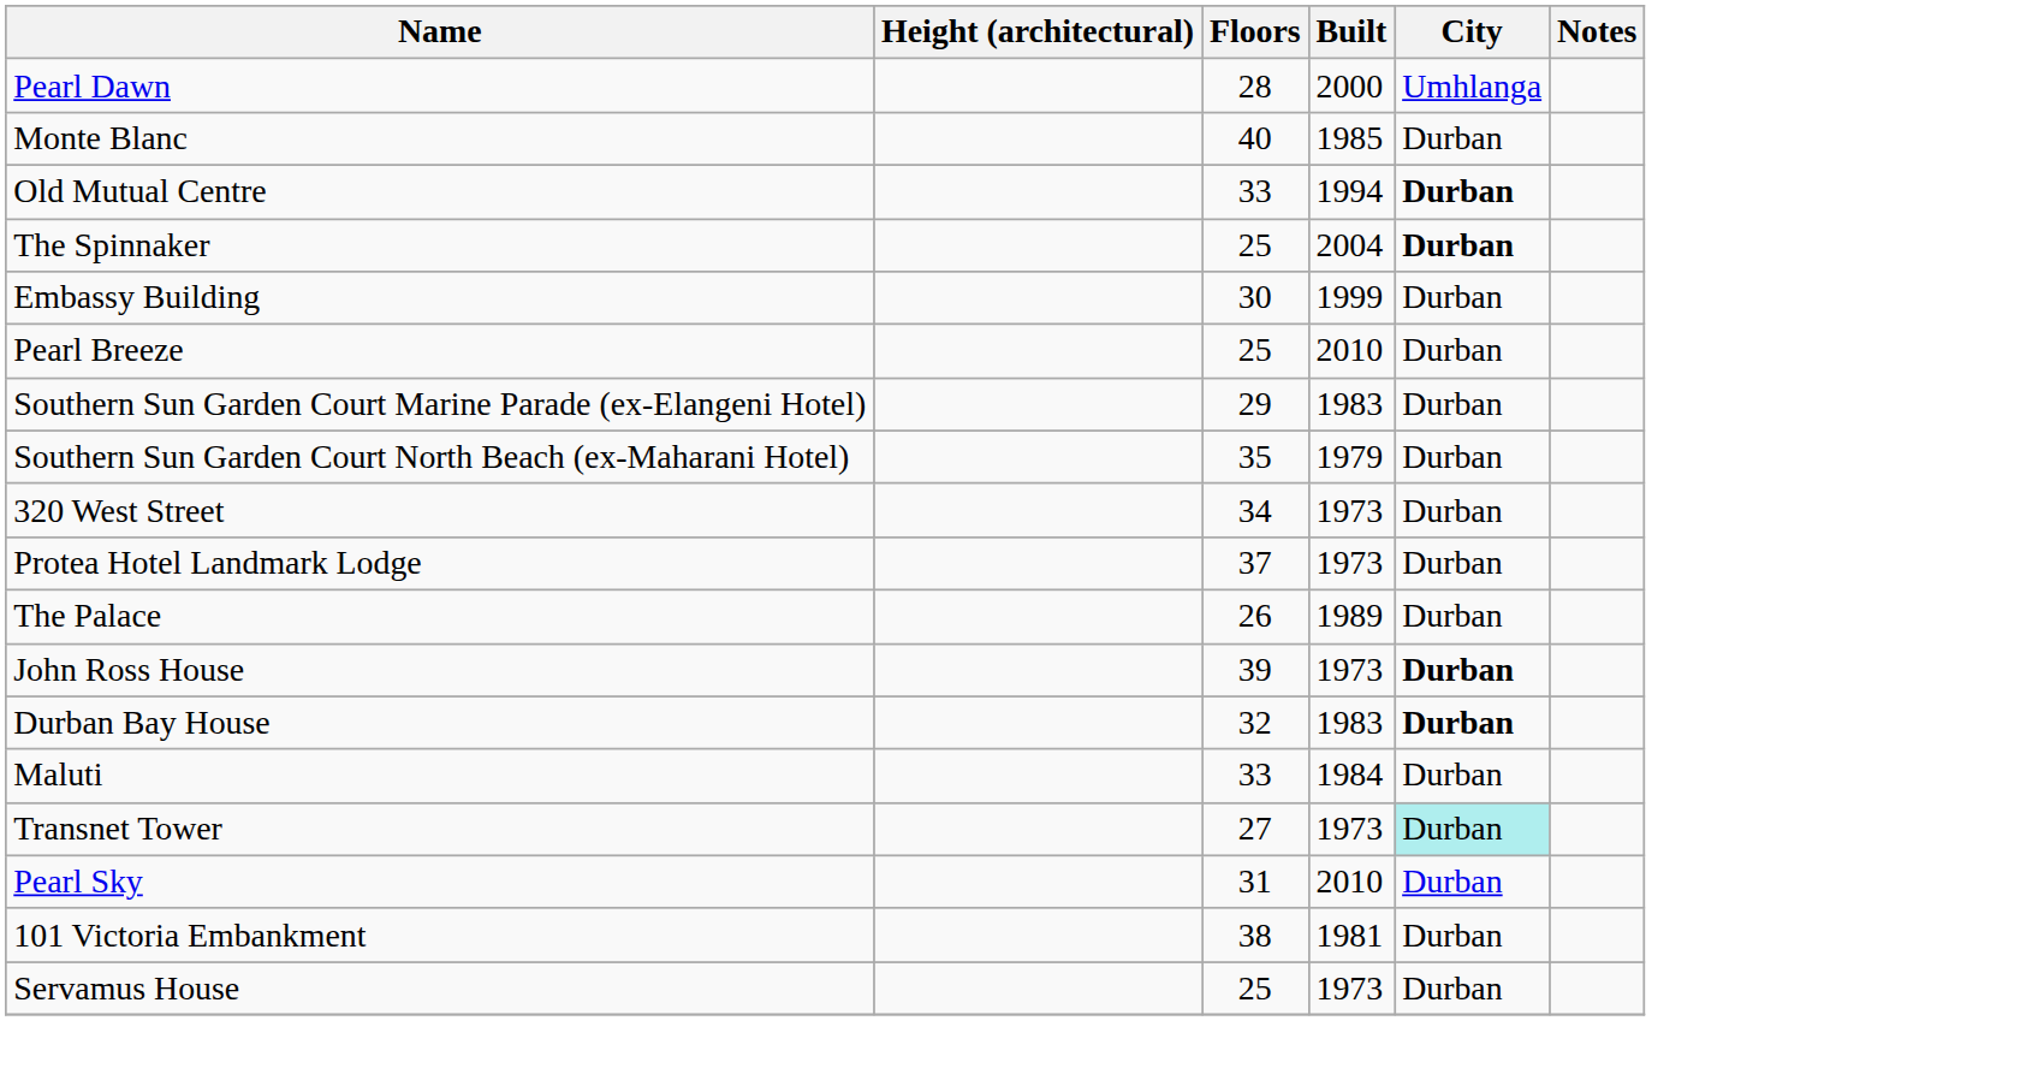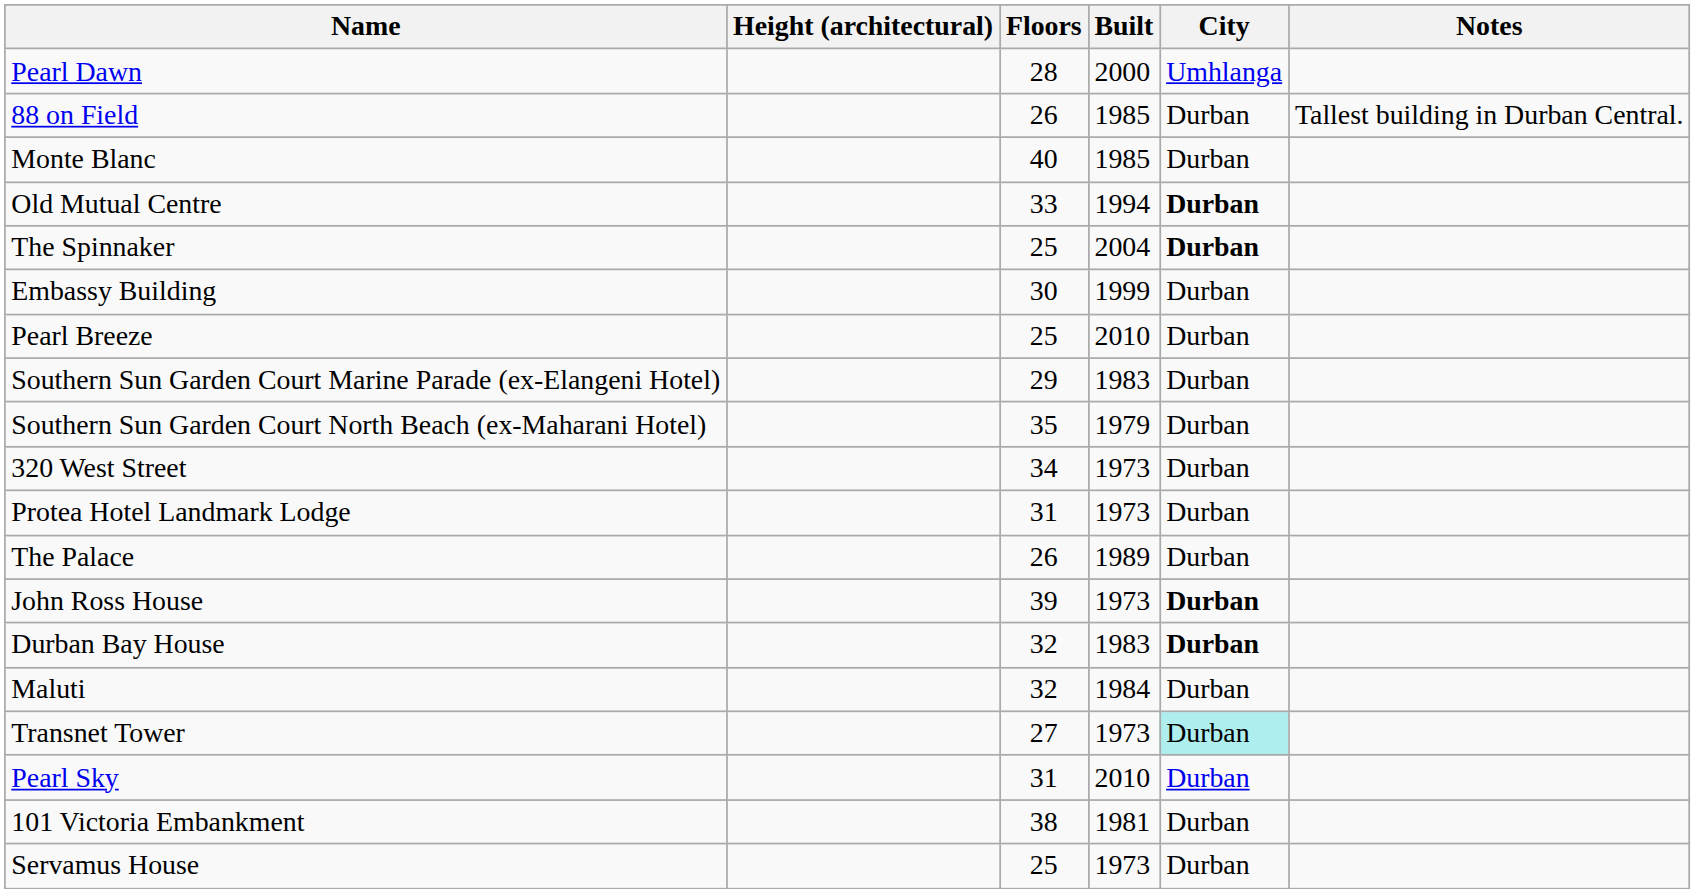 <table class="wikitable sortable">
 <tr>
 <th>Name</th>
 <th>Height (architectural)</th>
 <th>Floors</th>
 <th>Built</th>
 <th>City</th>
 <th class="unsortable">Notes</th>
 </tr>
 <tr>
 <td><a href='#'>Pearl Dawn</a></td>
 <td style="text-align:center;"></td>
 <td style="text-align:center;">28</td>
 <td>2000</td>
 <td><a href='#'>Umhlanga</a></td>
 <td></td>
+</tr>
+<tr>
+<td><a href='#'>88 on Field</a></td>
+<td style="text-align:center;"></td>
+<td style="text-align:center;">26</td>
+<td>1985</td>
+<td>Durban</td>
+<td>  Tallest building in Durban Central.</td>
 </tr>
 <tr>
 <td>Monte Blanc</td>
 <td style="text-align:center;"></td>
 <td style="text-align:center;">40</td>
 <td>1985</td>
 <td>Durban</td>
 <td></td>
 </tr>
 <tr>
 <td>Old Mutual Centre</td>
 <td style="text-align:center;"></td>
 <td style="text-align:center;">33</td>
 <td>1994</td>
 <td><strong>Durban</strong></td>
 <td></td>
 </tr>
 <tr>
 <td>The Spinnaker</td>
 <td style="text-align:center;"></td>
 <td style="text-align:center;">25</td>
 <td>2004</td>
 <td><strong>Durban</strong></td>
 <td></td>
 </tr>
 <tr>
 <td>Embassy Building</td>
 <td style="text-align:center;"></td>
 <td style="text-align:center;">30</td>
 <td>1999</td>
 <td>Durban</td>
 <td></td>
 </tr>
 <tr>
 <td>Pearl Breeze</td>
 <td style="text-align:center;"></td>
 <td style="text-align:center;">25</td>
 <td>2010</td>
 <td>Durban</td>
 <td></td>
 </tr>
 <tr>
 <td>Southern Sun Garden Court Marine Parade (ex-Elangeni Hotel)</td>
 <td style="text-align:center;"></td>
 <td style="text-align:center;">29</td>
 <td>1983</td>
 <td>Durban</td>
 <td></td>
 </tr>
 <tr>
 <td>Southern Sun Garden Court North Beach (ex-Maharani Hotel)</td>
 <td style="text-align:center;"></td>
 <td style="text-align:center;">35</td>
 <td>1979</td>
 <td>Durban</td>
 <td></td>
 </tr>
 <tr>
 <td>320 West Street</td>
 <td style="text-align:center;"></td>
 <td style="text-align:center;">34</td>
 <td>1973</td>
 <td>Durban</td>
 <td></td>
 </tr>
 <tr>
 <td>Protea Hotel Landmark Lodge</td>
 <td style="text-align:center;"></td>
-<td style="text-align:center;">37</td>
+<td style="text-align:center;">31</td>
 <td>1973</td>
 <td>Durban</td>
 <td></td>
 </tr>
 <tr>
 <td>The Palace</td>
 <td style="text-align:center;"></td>
 <td style="text-align:center;">26</td>
 <td>1989</td>
 <td>Durban</td>
 <td></td>
 </tr>
 <tr>
 <td>John Ross House</td>
 <td style="text-align:center;"></td>
 <td style="text-align:center;">39</td>
 <td>1973</td>
 <td><strong>Durban</strong></td>
 <td></td>
 </tr>
 <tr>
 <td>Durban Bay House</td>
 <td style="text-align:center;"></td>
 <td style="text-align:center;">32</td>
 <td>1983</td>
 <td><strong>Durban</strong></td>
 <td></td>
 </tr>
 <tr>
 <td>Maluti</td>
 <td style="text-align:center;"></td>
-<td style="text-align:center;">33</td>
+<td style="text-align:center;">32</td>
 <td>1984</td>
 <td>Durban</td>
 <td></td>
 </tr>
 <tr>
 <td>Transnet Tower</td>
 <td style="text-align:center;"></td>
 <td style="text-align:center;">27</td>
 <td>1973</td>
 <td style="background: paleturquoise;">Durban</td>
 <td></td>
 </tr>
 <tr>
 <td><a href='#'>Pearl Sky</a></td>
 <td style="text-align:center;"></td>
 <td style="text-align:center;">31</td>
 <td>2010</td>
 <td><a href='#'>Durban</a></td>
 <td></td>
 </tr>
 <tr>
 <td>101 Victoria Embankment</td>
 <td style="text-align:center;"></td>
 <td style="text-align:center;">38</td>
 <td>1981</td>
 <td>Durban</td>
 <td></td>
 </tr>
 <tr>
 <td>Servamus House</td>
 <td style="text-align:center;"></td>
 <td style="text-align:center;">25</td>
 <td>1973</td>
 <td>Durban</td>
 <td></td>
 </tr>
 <tr>
 </tr>
 </table>
